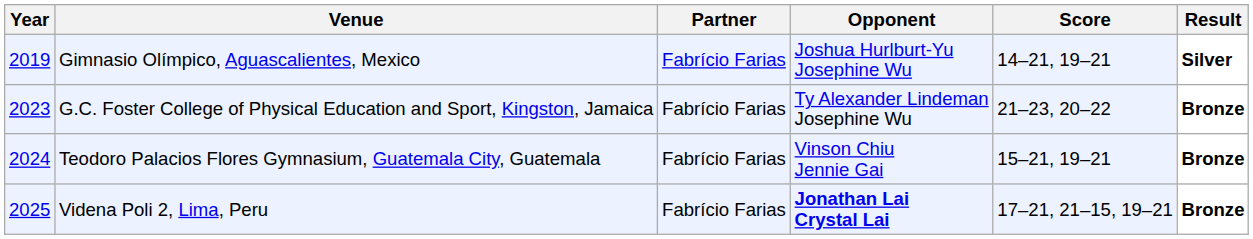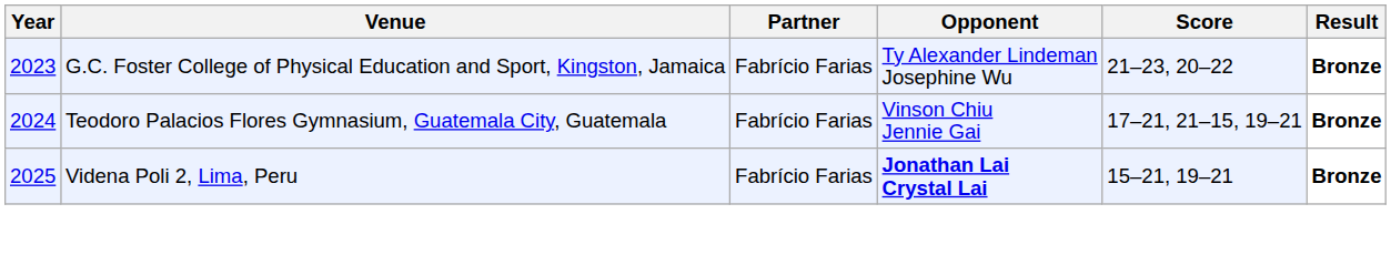 <table class="sortable wikitable" style="font-size: 90%;">
 <tr>
 <th>Year</th>
 <th>Venue</th>
 <th>Partner</th>
 <th>Opponent</th>
 <th>Score</th>
 <th>Result</th>
-</tr>
-<tr style="background:#ECF2FF">
-<td align="center"><a href='#'>2019</a></td>
-<td align="left">Gimnasio Olímpico, <a href='#'>Aguascalientes</a>, Mexico</td>
-<td align="left"> <a href='#'>Fabrício Farias</a></td>
-<td align="left"> <a href='#'>Joshua Hurlburt-Yu</a><br> <a href='#'>Josephine Wu</a></td>
-<td align="left">14–21, 19–21</td>
-<td style="text-align:left; background:white"> <strong>Silver</strong></td>
 </tr>
 <tr style="background:#ECF2FF">
 <td align="center"><a href='#'>2023</a></td>
 <td align="left">G.C. Foster College of Physical Education and Sport, <a href='#'>Kingston</a>, Jamaica</td>
 <td align="left"> Fabrício Farias</td>
 <td align="left"> <a href='#'>Ty Alexander Lindeman</a><br> Josephine Wu</td>
 <td align="left">21–23, 20–22</td>
 <td style="text-align:left; background:white"> <strong>Bronze</strong></td>
 </tr>
 <tr style="background:#ECF2FF">
 <td align="center"><a href='#'>2024</a></td>
 <td align="left">Teodoro Palacios Flores Gymnasium, <a href='#'>Guatemala City</a>, Guatemala</td>
 <td align="left"> Fabrício Farias</td>
 <td align="left"> <a href='#'>Vinson Chiu</a><br> <a href='#'>Jennie Gai</a></td>
-<td align="left">15–21, 19–21</td>
+<td align="left">17–21, 21–15, 19–21</td>
 <td style="text-align:left; background:white"> <strong>Bronze</strong></td>
 </tr>
 <tr style="background:#ECF2FF">
 <td align="center"><a href='#'>2025</a></td>
 <td align="left">Videna Poli 2, <a href='#'>Lima</a>, Peru</td>
 <td align="left"> Fabrício Farias</td>
 <td align="left"><strong> <a href='#'>Jonathan Lai</a><br> <a href='#'>Crystal Lai</a></strong></td>
-<td align="left">17–21, 21–15, 19–21</td>
+<td align="left">15–21, 19–21</td>
 <td style="text-align:left; background:white"> <strong>Bronze</strong></td>
 </tr>
 </table>
